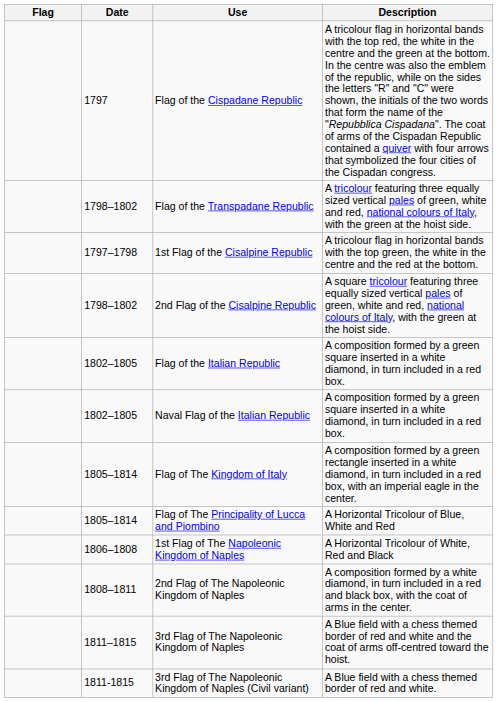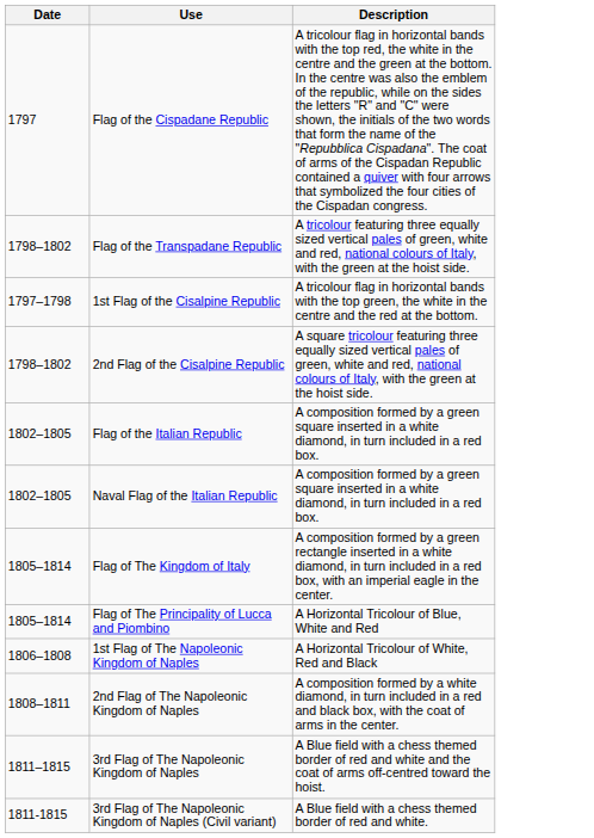 <table class="wikitable">
 <tr>
-<th style="width:110px;">Flag</th>
 <th style="width:100px;">Date</th>
 <th style="width:250px;">Use</th>
 <th style="width:250px;">Description</th>
 </tr>
 <tr>
-<td></td>
 <td>1797</td>
 <td>Flag of the <a href='#'>Cispadane Republic</a></td>
 <td>A tricolour flag in horizontal bands with the top red, the white in the centre and the green at the bottom. In the centre was also the emblem of the republic, while on the sides the letters "R" and "C" were shown, the initials of the two words that form the name of the "<em>Repubblica Cispadana</em>". The coat of arms of the Cispadan Republic contained a <a href='#'>quiver</a> with four arrows that symbolized the four cities of the Cispadan congress.</td>
 </tr>
 <tr>
-<td></td>
 <td>1798–1802</td>
 <td>Flag of the <a href='#'>Transpadane Republic</a></td>
 <td>A <a href='#'>tricolour</a> featuring three equally sized vertical <a href='#'>pales</a> of green, white and red, <a href='#'>national colours of Italy</a>, with the green at the hoist side.</td>
 </tr>
 <tr>
-<td></td>
 <td>1797–1798</td>
 <td>1st Flag of the <a href='#'>Cisalpine Republic</a></td>
 <td>A tricolour flag in horizontal bands with the top green, the white in the centre and the red at the bottom.</td>
 </tr>
 <tr>
-<td></td>
 <td>1798–1802</td>
 <td>2nd Flag of the <a href='#'>Cisalpine Republic</a></td>
 <td>A square <a href='#'>tricolour</a> featuring three equally sized vertical <a href='#'>pales</a> of green, white and red, <a href='#'>national colours of Italy</a>, with the green at the hoist side.</td>
 </tr>
 <tr>
-<td></td>
 <td>1802–1805</td>
 <td>Flag of the <a href='#'>Italian Republic</a></td>
 <td>A composition formed by a green square inserted in a white diamond, in turn included in a red box.</td>
 </tr>
 <tr>
-<td></td>
 <td>1802–1805</td>
 <td>Naval Flag of the <a href='#'>Italian Republic</a></td>
 <td>A composition formed by a green square inserted in a white diamond, in turn included in a red box.</td>
 </tr>
 <tr>
-<td></td>
 <td>1805–1814</td>
 <td>Flag of The <a href='#'>Kingdom of Italy</a></td>
 <td>A composition formed by a green rectangle inserted in a white diamond, in turn included in a red box, with an imperial eagle in the center.</td>
 </tr>
 <tr>
-<td></td>
 <td>1805–1814</td>
 <td>Flag of The <a href='#'>Principality of Lucca and Piombino</a></td>
 <td>A Horizontal Tricolour of Blue, White and Red</td>
 </tr>
 <tr>
-<td></td>
 <td>1806–1808</td>
 <td>1st Flag of The <a href='#'>Napoleonic Kingdom of Naples</a></td>
 <td>A Horizontal Tricolour of White, Red and Black</td>
 </tr>
 <tr>
-<td></td>
 <td>1808–1811</td>
 <td>2nd Flag of The Napoleonic Kingdom of Naples</td>
 <td>A composition formed by a white diamond, in turn included in a red and black box, with the coat of arms in the center.</td>
 </tr>
 <tr>
-<td></td>
 <td>1811–1815</td>
 <td>3rd Flag of The Napoleonic Kingdom of Naples</td>
 <td>A Blue field with a chess themed border of red and white and the coat of arms off-centred toward the hoist.</td>
 </tr>
 <tr>
-<td></td>
 <td>1811-1815</td>
 <td>3rd Flag of The Napoleonic Kingdom of Naples (Civil variant)</td>
 <td>A Blue field with a chess themed border of red and white.</td>
 </tr>
 </table>
